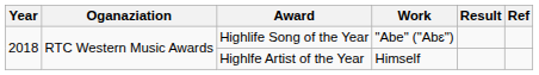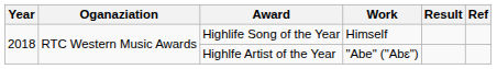 <table class="wikitable">
 <tr>
 <th>Year</th>
 <th>Oganaziation</th>
 <th>Award</th>
 <th>Work</th>
 <th>Result</th>
 <th>Ref</th>
 </tr>
 <tr>
 <td rowspan="2">2018</td>
 <td rowspan="2">RTC Western Music Awards</td>
 <td>Highlife Song of the Year</td>
-<td>"Abe" ("Abɛ")</td>
+<td>Himself</td>
 <td></td>
 <td></td>
 </tr>
 <tr>
 <td>Highlfe Artist of the Year</td>
-<td>Himself</td>
+<td>"Abe" ("Abɛ")</td>
 <td></td>
 <td></td>
 </tr>
 </table>
